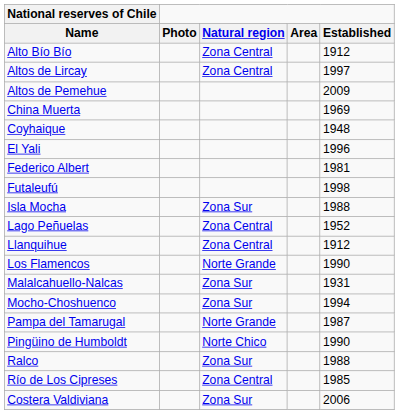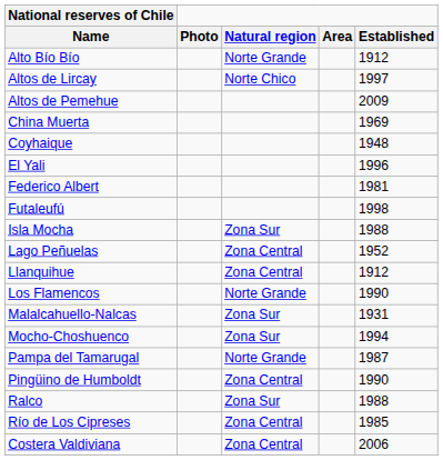 <table class="wikitable collapsible autocollapse sortable">
 <tr>
 <th>National reserves of Chile</th>
 </tr>
 <tr>
 <th>Name</th>
 <th class="unsortable">Photo</th>
 <th><a href='#'>Natural region</a></th>
 <th>Area</th>
 <th>Established</th>
 </tr>
 <tr>
 <td><a href='#'>Alto Bío Bío</a></td>
 <td></td>
-<td><a href='#'>Zona Central</a></td>
+<td><a href='#'>Norte Grande</a></td>
 <td></td>
 <td>1912</td>
 </tr>
 <tr>
 <td><a href='#'>Altos de Lircay</a></td>
 <td></td>
-<td><a href='#'>Zona Central</a></td>
+<td><a href='#'>Norte Chico</a></td>
 <td></td>
 <td>1997</td>
 </tr>
 <tr>
 <td><a href='#'>Altos de Pemehue</a></td>
 <td></td>
 <td></td>
 <td></td>
 <td>2009</td>
 </tr>
 <tr>
 <td><a href='#'>China Muerta</a></td>
 <td></td>
 <td></td>
 <td></td>
 <td>1969</td>
 </tr>
 <tr>
 <td><a href='#'>Coyhaique</a></td>
 <td></td>
 <td></td>
 <td></td>
 <td>1948</td>
 </tr>
 <tr>
 <td><a href='#'>El Yali</a></td>
 <td></td>
 <td></td>
 <td></td>
 <td>1996</td>
 </tr>
 <tr>
 <td><a href='#'>Federico Albert</a></td>
 <td></td>
 <td></td>
 <td></td>
 <td>1981</td>
 </tr>
 <tr>
 <td><a href='#'>Futaleufú</a></td>
 <td></td>
 <td></td>
 <td></td>
 <td>1998</td>
 </tr>
 <tr>
 <td><a href='#'>Isla Mocha</a></td>
 <td></td>
 <td><a href='#'>Zona Sur</a></td>
 <td></td>
 <td>1988</td>
 </tr>
 <tr>
 <td><a href='#'>Lago Peñuelas</a></td>
 <td></td>
 <td><a href='#'>Zona Central</a></td>
 <td></td>
 <td>1952</td>
 </tr>
 <tr>
 <td><a href='#'>Llanquihue</a></td>
 <td></td>
 <td><a href='#'>Zona Central</a></td>
 <td></td>
 <td>1912</td>
 </tr>
 <tr>
 <td><a href='#'>Los Flamencos</a></td>
 <td></td>
 <td><a href='#'>Norte Grande</a></td>
 <td></td>
 <td>1990</td>
 </tr>
 <tr>
 <td><a href='#'>Malalcahuello-Nalcas</a></td>
 <td></td>
 <td><a href='#'>Zona Sur</a></td>
 <td></td>
 <td>1931</td>
 </tr>
 <tr>
 <td><a href='#'>Mocho-Choshuenco</a></td>
 <td></td>
 <td><a href='#'>Zona Sur</a></td>
 <td></td>
 <td>1994</td>
 </tr>
 <tr>
 <td><a href='#'>Pampa del Tamarugal</a></td>
 <td></td>
 <td><a href='#'>Norte Grande</a></td>
 <td></td>
 <td>1987</td>
 </tr>
 <tr>
 <td><a href='#'>Pingüino de Humboldt</a></td>
 <td></td>
-<td><a href='#'>Norte Chico</a></td>
+<td><a href='#'>Zona Central</a></td>
 <td></td>
 <td>1990</td>
 </tr>
 <tr>
 <td><a href='#'>Ralco</a></td>
 <td></td>
 <td><a href='#'>Zona Sur</a></td>
 <td></td>
 <td>1988</td>
 </tr>
 <tr>
 <td><a href='#'>Río de Los Cipreses</a></td>
 <td></td>
 <td><a href='#'>Zona Central</a></td>
 <td></td>
 <td>1985</td>
 </tr>
 <tr>
 <td><a href='#'>Costera Valdiviana</a></td>
 <td></td>
-<td><a href='#'>Zona Sur</a></td>
+<td><a href='#'>Zona Central</a></td>
 <td></td>
 <td>2006</td>
 </tr>
 </table>
